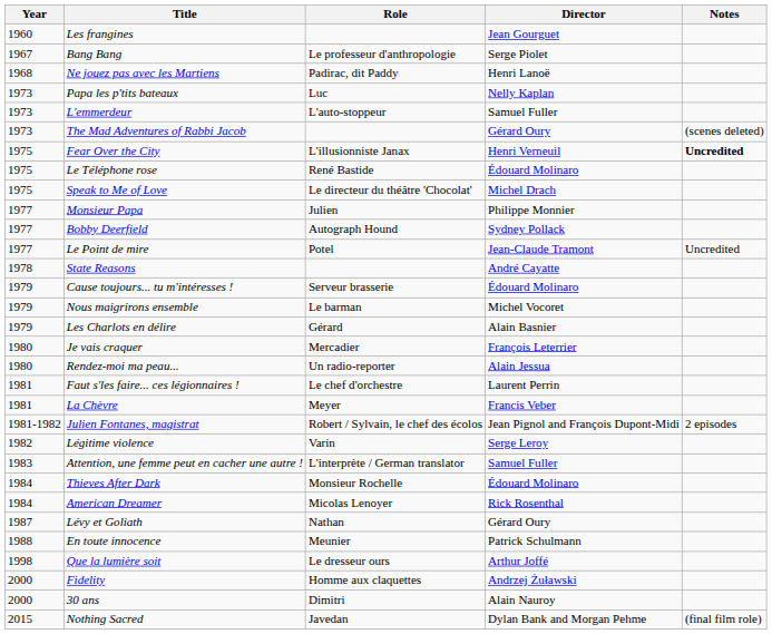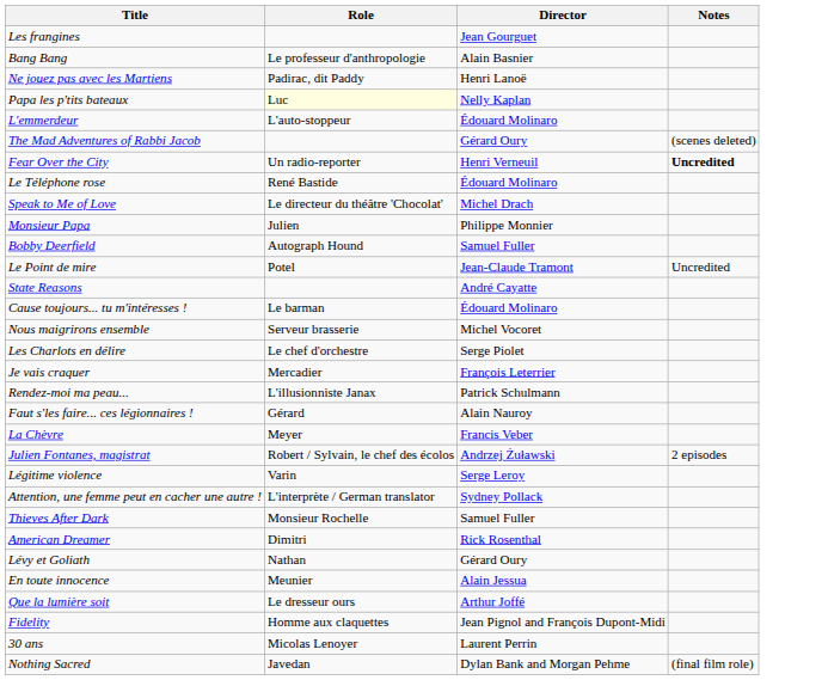 <table class="wikitable sortable">
 <tr>
-<th>Year</th>
 <th>Title</th>
 <th>Role</th>
 <th>Director</th>
 <th>Notes</th>
 </tr>
 <tr>
-<td>1960</td>
 <td><em>Les frangines</em></td>
 <td></td>
 <td><a href='#'>Jean Gourguet</a></td>
 <td></td>
 </tr>
 <tr>
-<td>1967</td>
 <td><em>Bang Bang</em></td>
 <td>Le professeur d'anthropologie</td>
-<td>Serge Piolet</td>
+<td>Alain Basnier</td>
 <td></td>
 </tr>
 <tr>
-<td>1968</td>
 <td><em><a href='#'>Ne jouez pas avec les Martiens</a></em></td>
 <td>Padirac, dit Paddy</td>
 <td>Henri Lanoë</td>
 <td></td>
 </tr>
 <tr>
-<td>1973</td>
 <td><em>Papa les p'tits bateaux</em></td>
-<td>Luc</td>
+<td style="background: lightyellow;">Luc</td>
 <td><a href='#'>Nelly Kaplan</a></td>
 <td></td>
 </tr>
 <tr>
-<td>1973</td>
 <td><em><a href='#'>L'emmerdeur</a></em></td>
 <td>L'auto-stoppeur</td>
-<td>Samuel Fuller</td>
+<td><a href='#'>Édouard Molinaro</a></td>
 <td></td>
 </tr>
 <tr>
-<td>1973</td>
 <td><em><a href='#'>The Mad Adventures of Rabbi Jacob</a></em></td>
 <td></td>
 <td><a href='#'>Gérard Oury</a></td>
 <td>(scenes deleted)</td>
 </tr>
 <tr>
-<td>1975</td>
 <td><em><a href='#'>Fear Over the City</a></em></td>
-<td>L'illusionniste Janax</td>
+<td>Un radio-reporter</td>
 <td><a href='#'>Henri Verneuil</a></td>
 <td><strong>Uncredited</strong></td>
 </tr>
 <tr>
-<td>1975</td>
 <td><em>Le Téléphone rose</em></td>
 <td>René Bastide</td>
 <td><a href='#'>Édouard Molinaro</a></td>
 <td></td>
 </tr>
 <tr>
-<td>1975</td>
 <td><em><a href='#'>Speak to Me of Love</a></em></td>
 <td>Le directeur du théâtre 'Chocolat'</td>
 <td><a href='#'>Michel Drach</a></td>
 <td></td>
 </tr>
 <tr>
-<td>1977</td>
 <td><em><a href='#'>Monsieur Papa</a></em></td>
 <td>Julien</td>
 <td>Philippe Monnier</td>
 <td></td>
 </tr>
 <tr>
-<td>1977</td>
 <td><em><a href='#'>Bobby Deerfield</a></em></td>
 <td>Autograph Hound</td>
-<td><a href='#'>Sydney Pollack</a></td>
+<td><a href='#'>Samuel Fuller</a></td>
 <td></td>
 </tr>
 <tr>
-<td>1977</td>
 <td><em>Le Point de mire</em></td>
 <td>Potel</td>
 <td><a href='#'>Jean-Claude Tramont</a></td>
 <td>Uncredited</td>
 </tr>
 <tr>
-<td>1978</td>
 <td><em><a href='#'>State Reasons</a></em></td>
 <td></td>
 <td><a href='#'>André Cayatte</a></td>
 <td></td>
 </tr>
 <tr>
-<td>1979</td>
 <td><em>Cause toujours... tu m'intéresses !</em></td>
-<td>Serveur brasserie</td>
+<td>Le barman</td>
 <td><a href='#'>Édouard Molinaro</a></td>
 <td></td>
 </tr>
 <tr>
-<td>1979</td>
 <td><em>Nous maigrirons ensemble</em></td>
-<td>Le barman</td>
+<td>Serveur brasserie</td>
 <td>Michel Vocoret</td>
 <td></td>
 </tr>
 <tr>
-<td>1979</td>
 <td><em>Les Charlots en délire</em></td>
-<td>Gérard</td>
-<td>Alain Basnier</td>
+<td>Le chef d'orchestre</td>
+<td>Serge Piolet</td>
 <td></td>
 </tr>
 <tr>
-<td>1980</td>
 <td><em>Je vais craquer</em></td>
 <td>Mercadier</td>
 <td><a href='#'>François Leterrier</a></td>
 <td></td>
 </tr>
 <tr>
-<td>1980</td>
 <td><em>Rendez-moi ma peau...</em></td>
-<td>Un radio-reporter</td>
-<td><a href='#'>Alain Jessua</a></td>
+<td>L'illusionniste Janax</td>
+<td>Patrick Schulmann</td>
 <td></td>
 </tr>
 <tr>
-<td>1981</td>
 <td><em>Faut s'les faire... ces légionnaires !</em></td>
-<td>Le chef d'orchestre</td>
-<td>Laurent Perrin</td>
+<td>Gérard</td>
+<td>Alain Nauroy</td>
 <td></td>
 </tr>
 <tr>
-<td>1981</td>
 <td><em><a href='#'>La Chèvre</a></em></td>
 <td>Meyer</td>
 <td><a href='#'>Francis Veber</a></td>
 <td></td>
 </tr>
 <tr>
-<td>1981-1982</td>
 <td><em><a href='#'>Julien Fontanes, magistrat</a></em></td>
 <td>Robert / Sylvain, le chef des écolos</td>
-<td>Jean Pignol and François Dupont-Midi</td>
+<td><a href='#'>Andrzej Żuławski</a></td>
 <td>2 episodes</td>
 </tr>
 <tr>
-<td>1982</td>
 <td><em>Légitime violence</em></td>
 <td>Varin</td>
 <td><a href='#'>Serge Leroy</a></td>
 <td></td>
 </tr>
 <tr>
-<td>1983</td>
 <td><em>Attention, une femme peut en cacher une autre !</em></td>
 <td>L'interprète / German translator</td>
-<td><a href='#'>Samuel Fuller</a></td>
+<td><a href='#'>Sydney Pollack</a></td>
 <td></td>
 </tr>
 <tr>
-<td>1984</td>
 <td><em><a href='#'>Thieves After Dark</a></em></td>
 <td>Monsieur Rochelle</td>
-<td><a href='#'>Édouard Molinaro</a></td>
+<td>Samuel Fuller</td>
 <td></td>
 </tr>
 <tr>
-<td>1984</td>
 <td><em><a href='#'>American Dreamer</a></em></td>
-<td>Micolas Lenoyer</td>
+<td>Dimitri</td>
 <td><a href='#'>Rick Rosenthal</a></td>
 <td></td>
 </tr>
 <tr>
-<td>1987</td>
 <td><em>Lévy et Goliath</em></td>
 <td>Nathan</td>
 <td>Gérard Oury</td>
 <td></td>
 </tr>
 <tr>
-<td>1988</td>
 <td><em>En toute innocence</em></td>
 <td>Meunier</td>
-<td>Patrick Schulmann</td>
+<td><a href='#'>Alain Jessua</a></td>
 <td></td>
 </tr>
 <tr>
-<td>1998</td>
 <td><em><a href='#'>Que la lumière soit</a></em></td>
 <td>Le dresseur ours</td>
 <td><a href='#'>Arthur Joffé</a></td>
 <td></td>
 </tr>
 <tr>
-<td>2000</td>
 <td><em><a href='#'>Fidelity</a></em></td>
 <td>Homme aux claquettes</td>
-<td><a href='#'>Andrzej Żuławski</a></td>
+<td>Jean Pignol and François Dupont-Midi</td>
 <td></td>
 </tr>
 <tr>
-<td>2000</td>
 <td><em>30 ans</em></td>
-<td>Dimitri</td>
-<td>Alain Nauroy</td>
+<td>Micolas Lenoyer</td>
+<td>Laurent Perrin</td>
 <td></td>
 </tr>
 <tr>
-<td>2015</td>
 <td><em>Nothing Sacred</em></td>
 <td>Javedan</td>
 <td>Dylan Bank and Morgan Pehme</td>
 <td>(final film role)</td>
 </tr>
 </table>
